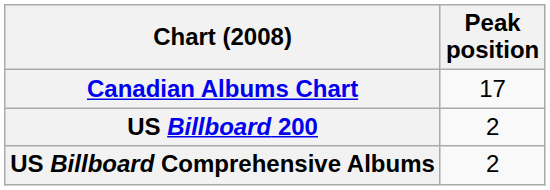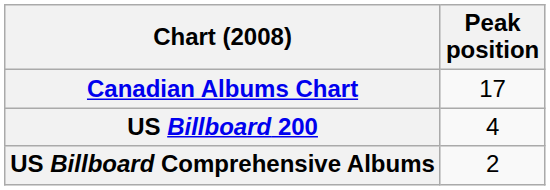 <table class="wikitable sortable plainrowheaders">
 <tr>
 <th>Chart (2008)</th>
 <th>Peak<br>position</th>
 </tr>
 <tr>
 <th scope="row"><a href='#'>Canadian Albums Chart</a></th>
 <td style="text-align:center;">17</td>
 </tr>
 <tr>
 <th scope="row">US <a href='#'><em>Billboard</em> 200</a></th>
-<td style="text-align:center;">2</td>
+<td style="text-align:center;">4</td>
 </tr>
 <tr>
 <th scope="row">US <em>Billboard</em> Comprehensive Albums</th>
 <td style="text-align:center;">2</td>
 </tr>
 </table>
